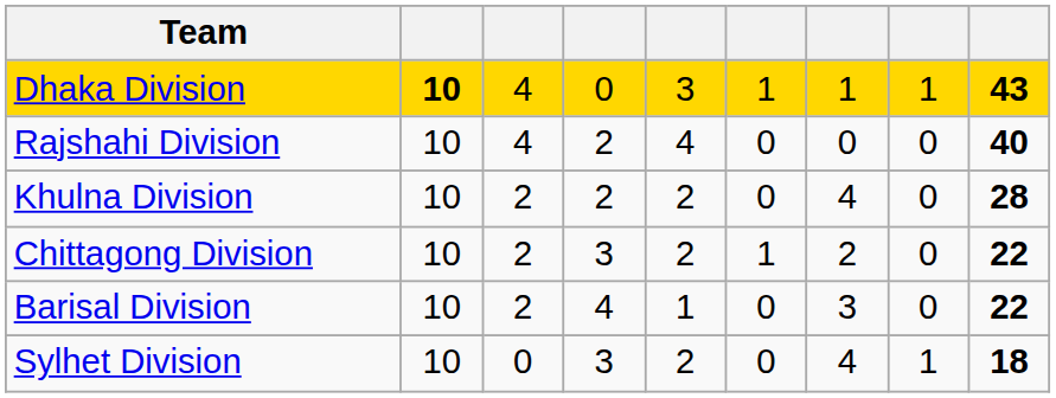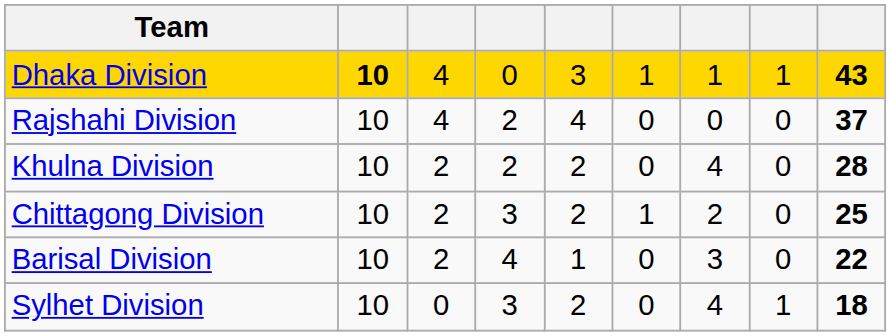 <table class="wikitable">
 <tr>
 <th width=175>Team</th>
 <th width=30></th>
 <th width=30></th>
 <th width=30></th>
 <th width=30></th>
 <th width=30></th>
 <th width=30></th>
 <th width=30></th>
 <th width=30></th>
 </tr>
 <tr style="background:gold">
 <td><a href='#'>Dhaka Division</a></td>
 <td align=center><strong>10</strong></td>
 <td align=center>4</td>
 <td align=center>0</td>
 <td align=center>3</td>
 <td align=center>1</td>
 <td align=center>1</td>
 <td align=center>1</td>
 <td align=center><strong>43</strong></td>
 </tr>
 <tr>
 <td><a href='#'>Rajshahi Division</a></td>
 <td align=center>10</td>
 <td align=center>4</td>
 <td align=center>2</td>
 <td align=center>4</td>
 <td align=center>0</td>
 <td align=center>0</td>
 <td align=center>0</td>
-<td align=center><strong>40</strong></td>
+<td align=center><strong>37</strong></td>
 </tr>
 <tr>
 <td><a href='#'>Khulna Division</a></td>
 <td align=center>10</td>
 <td align=center>2</td>
 <td align=center>2</td>
 <td align=center>2</td>
 <td align=center>0</td>
 <td align=center>4</td>
 <td align=center>0</td>
 <td align=center><strong>28</strong></td>
 </tr>
 <tr>
 <td><a href='#'>Chittagong Division</a></td>
 <td align=center>10</td>
 <td align=center>2</td>
 <td align=center>3</td>
 <td align=center>2</td>
 <td align=center>1</td>
 <td align=center>2</td>
 <td align=center>0</td>
-<td align=center><strong>22</strong></td>
+<td align=center><strong>25</strong></td>
 </tr>
 <tr>
 <td><a href='#'>Barisal Division</a></td>
 <td align=center>10</td>
 <td align=center>2</td>
 <td align=center>4</td>
 <td align=center>1</td>
 <td align=center>0</td>
 <td align=center>3</td>
 <td align=center>0</td>
 <td align=center><strong>22</strong></td>
 </tr>
 <tr>
 <td><a href='#'>Sylhet Division</a></td>
 <td align=center>10</td>
 <td align=center>0</td>
 <td align=center>3</td>
 <td align=center>2</td>
 <td align=center>0</td>
 <td align=center>4</td>
 <td align=center>1</td>
 <td align=center><strong>18</strong></td>
 </tr>
 </table>
